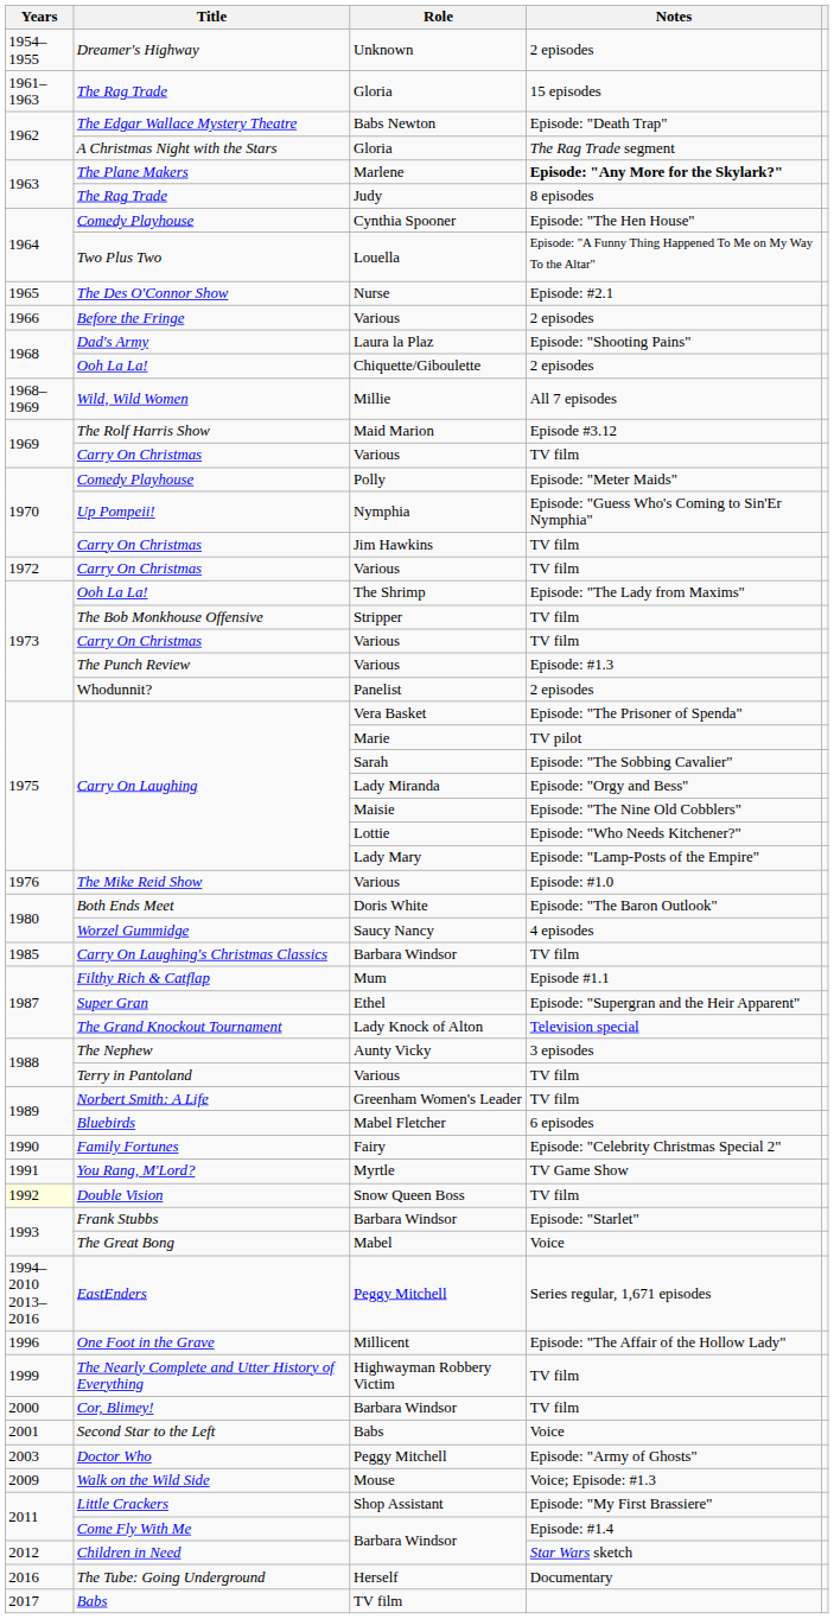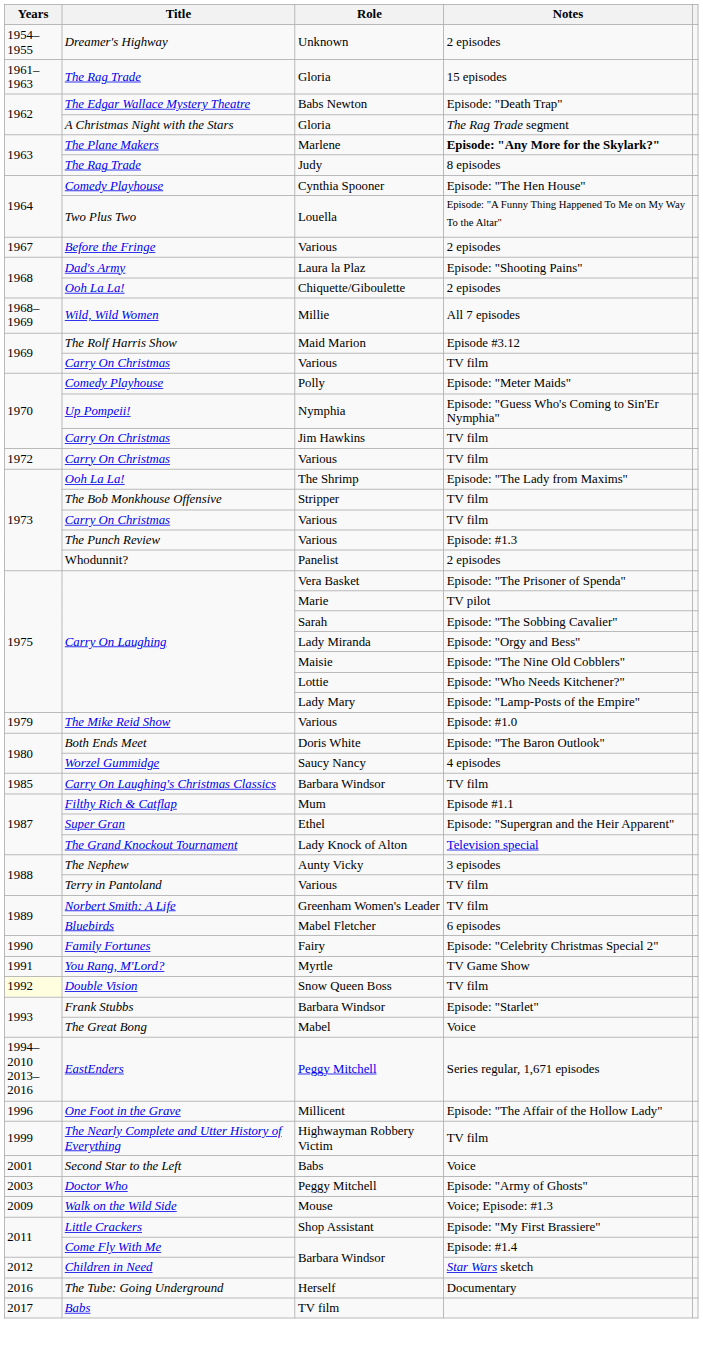 <table class="wikitable">
 <tr>
 <th>Years</th>
 <th>Title</th>
 <th>Role</th>
 <th>Notes</th>
 <th></th>
 </tr>
 <tr>
 <td>1954–1955</td>
 <td><em>Dreamer's Highway</em></td>
 <td>Unknown</td>
 <td>2 episodes</td>
 <td></td>
 </tr>
 <tr>
 <td>1961–1963</td>
 <td><em><a href='#'>The Rag Trade</a></em></td>
 <td>Gloria</td>
 <td>15 episodes</td>
 <td></td>
 </tr>
 <tr>
 <td rowspan=2>1962</td>
 <td><em><a href='#'>The Edgar Wallace Mystery Theatre</a></em></td>
 <td>Babs Newton</td>
 <td>Episode: "Death Trap"</td>
 <td></td>
 </tr>
 <tr>
 <td><em>A Christmas Night with the Stars</em></td>
 <td>Gloria</td>
 <td><em>The Rag Trade</em> segment</td>
 <td></td>
 </tr>
 <tr>
 <td rowspan=2>1963</td>
 <td><em><a href='#'>The Plane Makers</a></em></td>
 <td>Marlene</td>
 <td><strong>Episode: "Any More for the Skylark?"</strong></td>
 <td></td>
 </tr>
 <tr>
 <td><em><a href='#'>The Rag Trade</a></em></td>
 <td>Judy</td>
 <td>8 episodes</td>
 <td></td>
 </tr>
 <tr>
 <td rowspan=2>1964</td>
 <td><em><a href='#'>Comedy Playhouse</a></em></td>
 <td>Cynthia Spooner</td>
 <td>Episode: "The Hen House"</td>
 <td></td>
 </tr>
 <tr>
 <td><em>Two Plus Two</em></td>
 <td>Louella</td>
 <td><sup>Episode: "A Funny Thing Happened To Me on My Way To the Altar"</sup></td>
 <td></td>
 </tr>
 <tr>
-<td>1965</td>
-<td><em><a href='#'>The Des O'Connor Show</a></em></td>
-<td>Nurse</td>
-<td>Episode: #2.1</td>
-<td></td>
-</tr>
-<tr>
-<td>1966</td>
+<td>1967</td>
 <td><em><a href='#'>Before the Fringe</a></em></td>
 <td>Various</td>
 <td>2 episodes</td>
 <td></td>
 </tr>
 <tr>
 <td rowspan="2">1968</td>
 <td><em><a href='#'>Dad's Army</a></em></td>
 <td>Laura la Plaz</td>
 <td>Episode: "Shooting Pains"</td>
 <td></td>
 </tr>
 <tr>
 <td><em><a href='#'>Ooh La La!</a></em></td>
 <td>Chiquette/Giboulette</td>
 <td>2 episodes</td>
 <td></td>
 </tr>
 <tr>
 <td>1968–1969</td>
 <td><em><a href='#'>Wild, Wild Women</a></em></td>
 <td>Millie</td>
 <td>All 7 episodes</td>
 <td></td>
 </tr>
 <tr>
 <td rowspan=2>1969</td>
 <td><em>The Rolf Harris Show</em></td>
 <td>Maid Marion</td>
 <td>Episode #3.12</td>
 <td></td>
 </tr>
 <tr>
 <td><em><a href='#'>Carry On Christmas</a></em></td>
 <td>Various</td>
 <td>TV film</td>
 <td></td>
 </tr>
 <tr>
 <td rowspan=3>1970</td>
 <td><em><a href='#'>Comedy Playhouse</a></em></td>
 <td>Polly</td>
 <td>Episode: "Meter Maids"</td>
 <td></td>
 </tr>
 <tr>
 <td><em><a href='#'>Up Pompeii!</a></em></td>
 <td>Nymphia</td>
 <td>Episode: "Guess Who's Coming to Sin'Er Nymphia"</td>
 <td></td>
 </tr>
 <tr>
 <td><em><a href='#'>Carry On Christmas</a></em></td>
 <td>Jim Hawkins</td>
 <td>TV film</td>
 <td></td>
 </tr>
 <tr>
 <td>1972</td>
 <td><em><a href='#'>Carry On Christmas</a></em></td>
 <td>Various</td>
 <td>TV film</td>
 <td></td>
 </tr>
 <tr>
 <td rowspan="5">1973</td>
 <td><em><a href='#'>Ooh La La!</a></em></td>
 <td>The Shrimp</td>
 <td>Episode: "The Lady from Maxims"</td>
 <td></td>
 </tr>
 <tr>
 <td><em>The Bob Monkhouse Offensive</em></td>
 <td>Stripper</td>
 <td>TV film</td>
 <td></td>
 </tr>
 <tr>
 <td><em><a href='#'>Carry On Christmas</a></em></td>
 <td>Various</td>
 <td>TV film</td>
 <td></td>
 </tr>
 <tr>
 <td><em>The Punch Review</em></td>
 <td>Various</td>
 <td>Episode: #1.3</td>
 <td></td>
 </tr>
 <tr>
 <td>Whodunnit?</td>
 <td>Panelist</td>
 <td>2 episodes</td>
 <td></td>
 </tr>
 <tr>
 <td rowspan="7">1975</td>
 <td rowspan="7"><em><a href='#'>Carry On Laughing</a></em></td>
 <td>Vera Basket</td>
 <td>Episode: "The Prisoner of Spenda"</td>
 <td></td>
 </tr>
 <tr>
 <td>Marie</td>
 <td>TV pilot</td>
 <td></td>
 </tr>
 <tr>
 <td>Sarah</td>
 <td>Episode: "The Sobbing Cavalier"</td>
 <td></td>
 </tr>
 <tr>
 <td>Lady Miranda</td>
 <td>Episode: "Orgy and Bess"</td>
 <td></td>
 </tr>
 <tr>
 <td>Maisie</td>
 <td>Episode: "The Nine Old Cobblers"</td>
 <td></td>
 </tr>
 <tr>
 <td>Lottie</td>
 <td>Episode: "Who Needs Kitchener?"</td>
 <td></td>
 </tr>
 <tr>
 <td>Lady Mary</td>
 <td>Episode: "Lamp-Posts of the Empire"</td>
 <td></td>
 </tr>
 <tr>
-<td>1976</td>
+<td>1979</td>
 <td><em><a href='#'>The Mike Reid Show</a></em></td>
 <td>Various</td>
 <td>Episode: #1.0</td>
 <td></td>
 </tr>
 <tr>
 <td rowspan=2>1980</td>
 <td><em>Both Ends Meet</em></td>
 <td>Doris White</td>
 <td>Episode: "The Baron Outlook"</td>
 <td></td>
 </tr>
 <tr>
 <td><em><a href='#'>Worzel Gummidge</a></em></td>
 <td>Saucy Nancy</td>
 <td>4 episodes</td>
 <td></td>
 </tr>
 <tr>
 <td>1985</td>
 <td><em><a href='#'>Carry On Laughing's Christmas Classics</a></em></td>
 <td>Barbara Windsor</td>
 <td>TV film</td>
 <td></td>
 </tr>
 <tr>
 <td rowspan=3>1987</td>
 <td><em><a href='#'>Filthy Rich & Catflap</a></em></td>
 <td>Mum</td>
 <td>Episode #1.1</td>
 <td></td>
 </tr>
 <tr>
 <td><em><a href='#'>Super Gran</a></em></td>
 <td>Ethel</td>
 <td>Episode: "Supergran and the Heir Apparent"</td>
 <td></td>
 </tr>
 <tr>
 <td><em><a href='#'>The Grand Knockout Tournament</a></em></td>
 <td>Lady Knock of Alton</td>
 <td><a href='#'>Television special</a></td>
 <td></td>
 </tr>
 <tr>
 <td rowspan=2>1988</td>
 <td><em>The Nephew</em></td>
 <td>Aunty Vicky</td>
 <td>3 episodes</td>
 <td></td>
 </tr>
 <tr>
 <td><em>Terry in Pantoland</em></td>
 <td>Various</td>
 <td>TV film</td>
 <td></td>
 </tr>
 <tr>
 <td rowspan=2>1989</td>
 <td><em><a href='#'>Norbert Smith: A Life</a></em></td>
 <td>Greenham Women's Leader</td>
 <td>TV film</td>
 <td></td>
 </tr>
 <tr>
 <td><em><a href='#'>Bluebirds</a></em></td>
 <td>Mabel Fletcher</td>
 <td>6 episodes</td>
 <td></td>
 </tr>
 <tr>
 <td>1990</td>
 <td><em><a href='#'>Family Fortunes</a></em></td>
 <td>Fairy</td>
 <td>Episode: "Celebrity Christmas Special 2"</td>
 <td></td>
 </tr>
 <tr>
 <td>1991</td>
 <td><em><a href='#'>You Rang, M'Lord?</a></em></td>
 <td>Myrtle</td>
 <td>TV Game Show</td>
 <td></td>
 </tr>
 <tr>
 <td style="background: lightyellow;">1992</td>
 <td><em><a href='#'>Double Vision</a></em></td>
 <td>Snow Queen Boss</td>
 <td>TV film</td>
 <td></td>
 </tr>
 <tr>
 <td rowspan=2>1993</td>
 <td><em>Frank Stubbs</em></td>
 <td>Barbara Windsor</td>
 <td>Episode: "Starlet"</td>
 </tr>
 <tr>
 <td><em>The Great Bong</em></td>
 <td>Mabel</td>
 <td>Voice</td>
 <td></td>
 </tr>
 <tr>
 <td>1994–2010 <br> 2013–2016</td>
 <td><em><a href='#'>EastEnders</a></em></td>
 <td><a href='#'>Peggy Mitchell</a></td>
 <td>Series regular, 1,671 episodes</td>
 <td></td>
 </tr>
 <tr>
 <td>1996</td>
 <td><em><a href='#'>One Foot in the Grave</a></em></td>
 <td>Millicent</td>
 <td>Episode: "The Affair of the Hollow Lady"</td>
 <td></td>
 </tr>
 <tr>
 <td>1999</td>
 <td><em><a href='#'>The Nearly Complete and Utter History of Everything</a></em></td>
 <td>Highwayman Robbery Victim</td>
 <td>TV film</td>
 <td></td>
 </tr>
 <tr>
-<td>2000</td>
-<td><em><a href='#'>Cor, Blimey!</a></em></td>
-<td>Barbara Windsor</td>
-<td>TV film</td>
-<td></td>
-</tr>
-<tr>
 <td>2001</td>
 <td><em>Second Star to the Left</em></td>
 <td>Babs</td>
 <td>Voice</td>
 <td></td>
 </tr>
 <tr>
 <td>2003</td>
 <td><em><a href='#'>Doctor Who</a></em></td>
 <td>Peggy Mitchell</td>
 <td>Episode: "Army of Ghosts"</td>
 <td></td>
 </tr>
 <tr>
 <td>2009</td>
 <td><em><a href='#'>Walk on the Wild Side</a></em></td>
 <td>Mouse</td>
 <td>Voice; Episode: #1.3</td>
 <td></td>
 </tr>
 <tr>
 <td rowspan=2>2011</td>
 <td><em><a href='#'>Little Crackers</a></em></td>
 <td>Shop Assistant</td>
 <td>Episode: "My First Brassiere"</td>
 <td></td>
 </tr>
 <tr>
 <td><em><a href='#'>Come Fly With Me</a></em></td>
 <td rowspan=2>Barbara Windsor</td>
 <td>Episode: #1.4</td>
 <td></td>
 </tr>
 <tr>
 <td>2012</td>
 <td><em><a href='#'>Children in Need</a></em></td>
 <td><em><a href='#'>Star Wars</a></em> sketch</td>
 <td></td>
 </tr>
 <tr>
 <td>2016</td>
 <td><em>The Tube: Going Underground</em></td>
 <td>Herself</td>
 <td>Documentary</td>
 <td></td>
 </tr>
 <tr>
 <td>2017</td>
 <td><em><a href='#'>Babs</a></em></td>
 <td>TV film</td>
 <td></td>
 </tr>
 </table>
